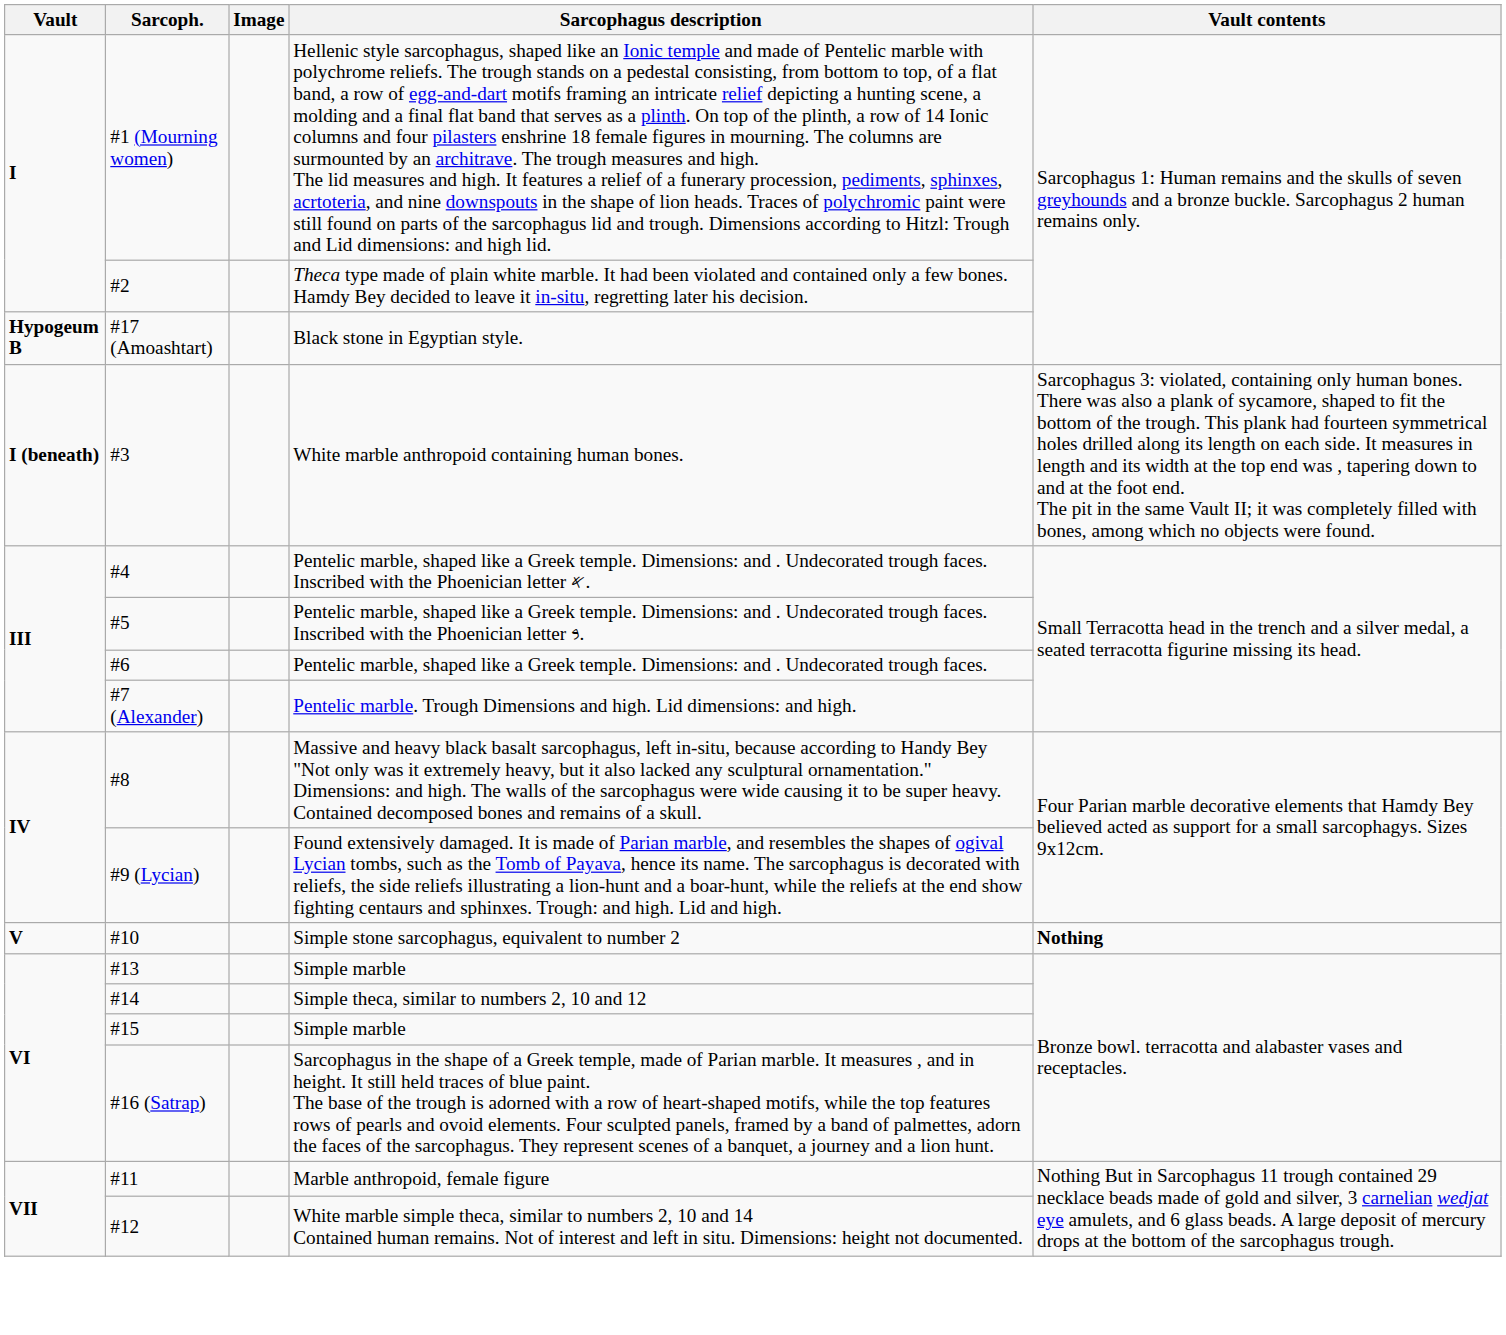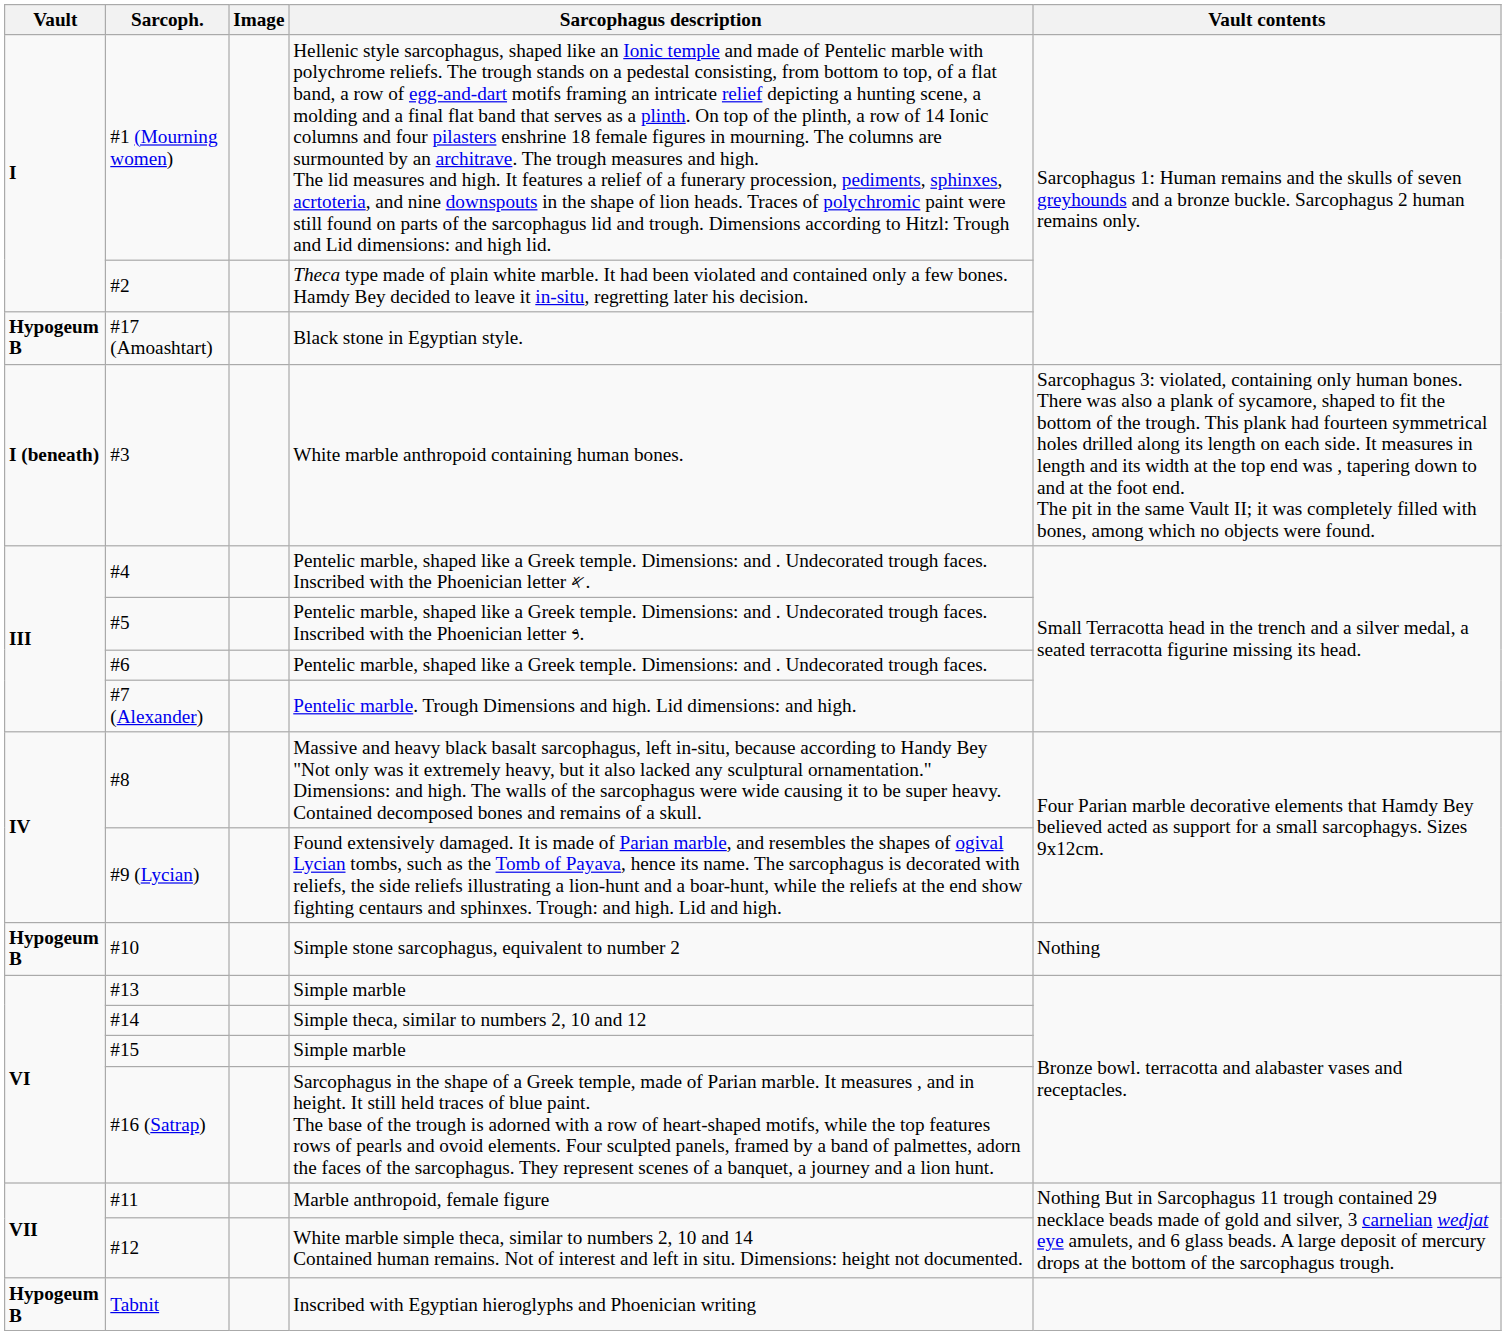 <table class="wikitable sortable">
 <tr>
 <th>Vault</th>
 <th>Sarcoph.</th>
 <th>Image</th>
 <th>Sarcophagus description</th>
 <th>Vault contents</th>
 </tr>
 <tr>
 <td rowspan="2"><strong>I</strong></td>
 <td>#1 <a href='#'>(Mourning women</a>)</td>
 <td></td>
 <td>Hellenic style sarcophagus, shaped like an <a href='#'>Ionic temple</a> and made of Pentelic marble with polychrome reliefs. The trough stands on a  pedestal consisting, from bottom to top, of a flat band, a row of <a href='#'>egg-and-dart</a> motifs framing an intricate <a href='#'>relief</a> depicting a hunting scene, a molding and a final flat band that serves as a <a href='#'>plinth</a>. On top of the plinth, a row of 14 Ionic columns and four <a href='#'>pilasters</a> enshrine 18 female figures in mourning. The columns are surmounted by an <a href='#'>architrave</a>. The trough measures  and  high.<br>The lid measures  and  high. It features a relief of a funerary procession, <a href='#'>pediments</a>, <a href='#'>sphinxes</a>, <a href='#'>acrtoteria</a>, and nine <a href='#'>downspouts</a> in the shape of lion heads. Traces of <a href='#'>polychromic</a> paint were still found on parts of the sarcophagus lid and trough. Dimensions according to Hitzl: Trough  and  Lid dimensions:  and  high lid.</td>
 <td rowspan="3">Sarcophagus 1: Human remains and the skulls of seven <a href='#'>greyhounds</a> and a bronze buckle.  Sarcophagus 2 human remains only. </td>
 </tr>
 <tr>
 <td>#2</td>
 <td></td>
 <td><em>Theca</em> type made of plain white marble. It had been violated and contained only a few bones. Hamdy Bey decided to leave it <a href='#'>in-situ</a>, regretting later his decision.</td>
 </tr>
 <tr>
 <td><strong>Hypogeum B</strong></td>
 <td>#17 (Amoashtart)</td>
 <td></td>
 <td>Black stone in Egyptian style.</td>
 </tr>
 <tr>
 <td><strong>I (beneath)</strong></td>
 <td>#3</td>
 <td></td>
 <td>White marble anthropoid containing human bones.</td>
 <td>Sarcophagus 3: violated, containing only human bones. There was also a plank of sycamore, shaped to fit the bottom of the trough. This plank had fourteen symmetrical holes drilled along its length on each side. It measures  in length and its width at the top end was , tapering down to  and at the foot end.<br>The pit in the same Vault II; it was completely filled with bones, among which no objects were found.</td>
 </tr>
 <tr>
 <td rowspan="4"><strong>III</strong></td>
 <td>#4</td>
 <td></td>
 <td>Pentelic marble, shaped like a Greek temple. Dimensions:  and . Undecorated trough faces. Inscribed with the Phoenician letter 𐤀.</td>
 <td rowspan="4">Small Terracotta head in the trench and a silver medal, a seated terracotta figurine missing its head.</td>
 </tr>
 <tr>
 <td>#5</td>
 <td></td>
 <td>Pentelic marble, shaped like a Greek temple. Dimensions:  and . Undecorated trough faces. Inscribed with the Phoenician letter 𐤁.</td>
 </tr>
 <tr>
 <td>#6</td>
 <td></td>
 <td>Pentelic marble, shaped like a Greek temple. Dimensions:  and . Undecorated trough faces.</td>
 </tr>
 <tr>
 <td>#7 (<a href='#'>Alexander</a>)</td>
 <td></td>
 <td><a href='#'>Pentelic marble</a>. Trough Dimensions  and  high. Lid dimensions:  and  high. </td>
 </tr>
 <tr>
 <td rowspan="2"><strong>IV</strong></td>
 <td>#8</td>
 <td></td>
 <td>Massive and heavy black basalt sarcophagus, left in-situ, because according to Handy Bey "Not only was it extremely heavy, but it also lacked any sculptural ornamentation." Dimensions:  and  high. The walls of the sarcophagus were  wide causing it to be super heavy. Contained decomposed bones and remains of a skull. </td>
 <td rowspan="2">Four Parian marble decorative elements that Hamdy Bey believed acted as support for a small sarcophagys. Sizes 9x12cm.</td>
 </tr>
 <tr>
 <td>#9 (<a href='#'>Lycian</a>)</td>
 <td></td>
 <td>Found extensively damaged.  It is made of <a href='#'>Parian marble</a>, and resembles the shapes of <a href='#'>ogival</a> <a href='#'>Lycian</a> tombs, such as the <a href='#'>Tomb of Payava</a>, hence its name. The sarcophagus is decorated with reliefs, the side reliefs illustrating a lion-hunt and a boar-hunt, while the reliefs at the end show fighting centaurs and sphinxes. Trough:  and  high.  Lid  and  high. </td>
 </tr>
 <tr>
-<td><strong>V</strong></td>
+<td><strong>Hypogeum B</strong></td>
 <td>#10</td>
 <td></td>
 <td>Simple stone sarcophagus, equivalent to number 2</td>
-<td><strong>Nothing </strong></td>
+<td>Nothing </td>
 </tr>
 <tr>
 <td rowspan="4"><strong>VI</strong></td>
 <td>#13</td>
 <td></td>
 <td>Simple marble</td>
 <td rowspan="4">Bronze bowl. terracotta and alabaster vases and receptacles.</td>
 </tr>
 <tr>
 <td>#14</td>
 <td></td>
 <td>Simple theca, similar to numbers 2, 10 and 12</td>
 </tr>
 <tr>
 <td>#15</td>
 <td></td>
 <td>Simple marble</td>
 </tr>
 <tr>
 <td>#16 (<a href='#'>Satrap</a>)</td>
 <td></td>
 <td>Sarcophagus in the shape of a Greek temple, made of Parian marble. It measures , and  in height. It still held traces of blue paint.<br>The base of the trough is adorned with a row of heart-shaped motifs, while the top features rows of pearls and ovoid elements. Four sculpted panels, framed by a band of palmettes, adorn the faces of the sarcophagus. They represent scenes of a banquet, a journey and a lion hunt.</td>
 </tr>
 <tr>
 <td rowspan="2"><strong>VII</strong></td>
 <td>#11</td>
 <td></td>
 <td>Marble anthropoid, female figure</td>
 <td rowspan="2">Nothing  But in Sarcophagus 11 trough contained 29 necklace beads made of gold and silver, 3 <a href='#'>carnelian</a> <a href='#'><em>wedjat</em> eye</a> amulets, and 6 glass beads. A large deposit of mercury drops at the bottom of the sarcophagus trough.</td>
 </tr>
 <tr>
 <td>#12</td>
 <td></td>
 <td>White marble simple theca, similar to numbers 2, 10 and 14 <br>Contained human remains. Not of interest and left in situ. Dimensions:  height not documented.</td>
 </tr>
+<tr>
+<td><strong>Hypogeum B</strong></td>
+<td><a href='#'>Tabnit</a></td>
+<td></td>
+<td>Inscribed with Egyptian hieroglyphs and Phoenician writing</td>
+<td></td>
+</tr>
 </table>
